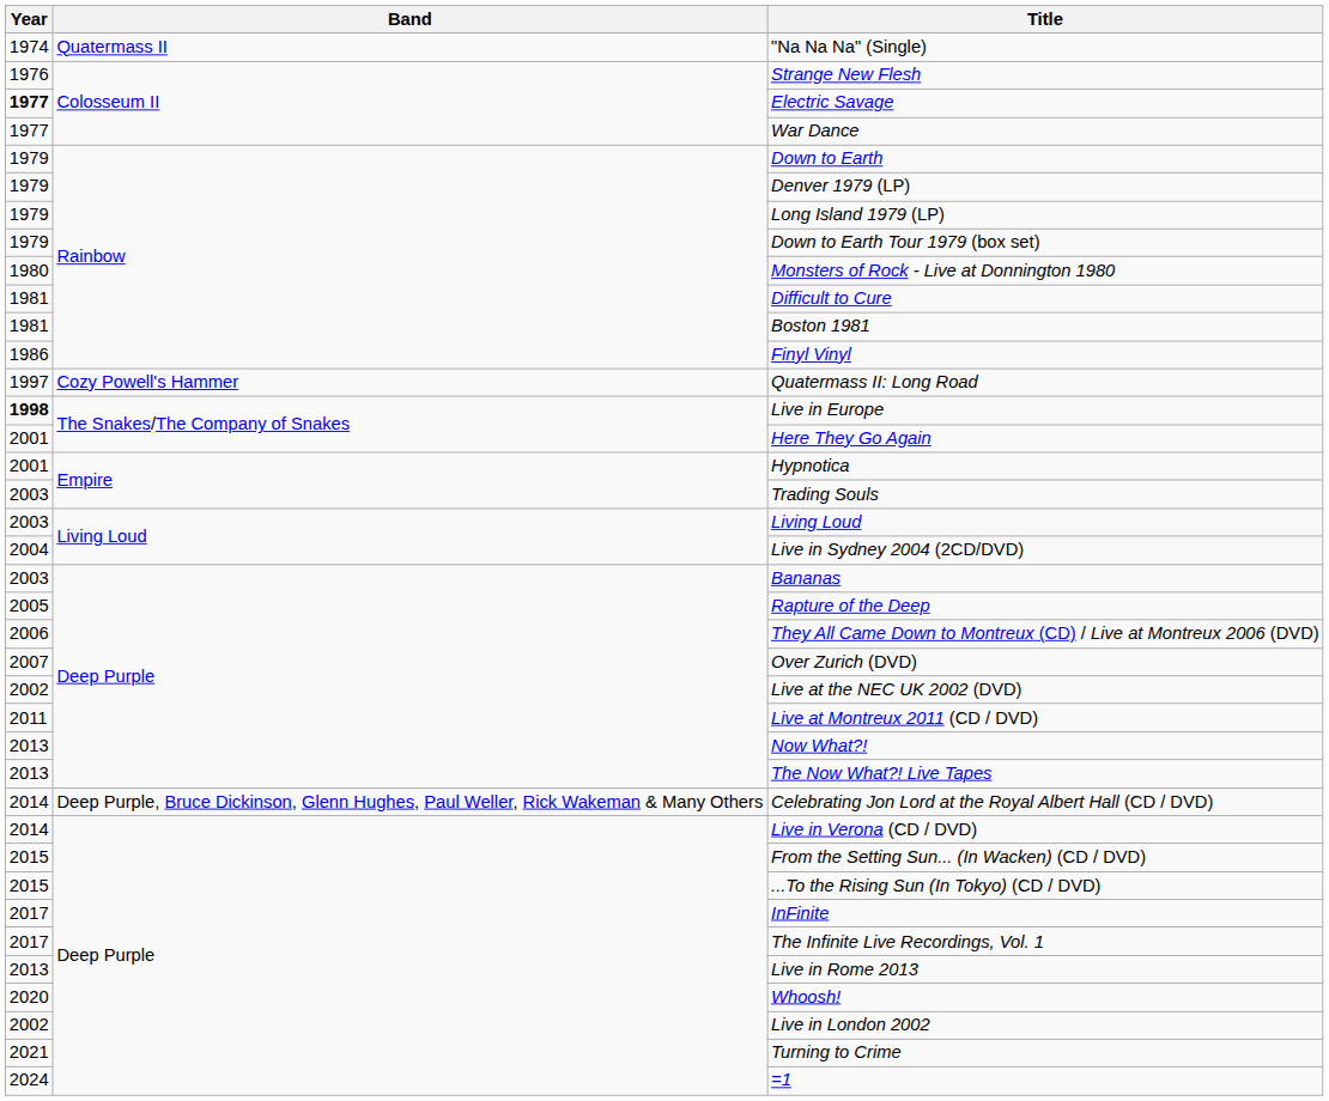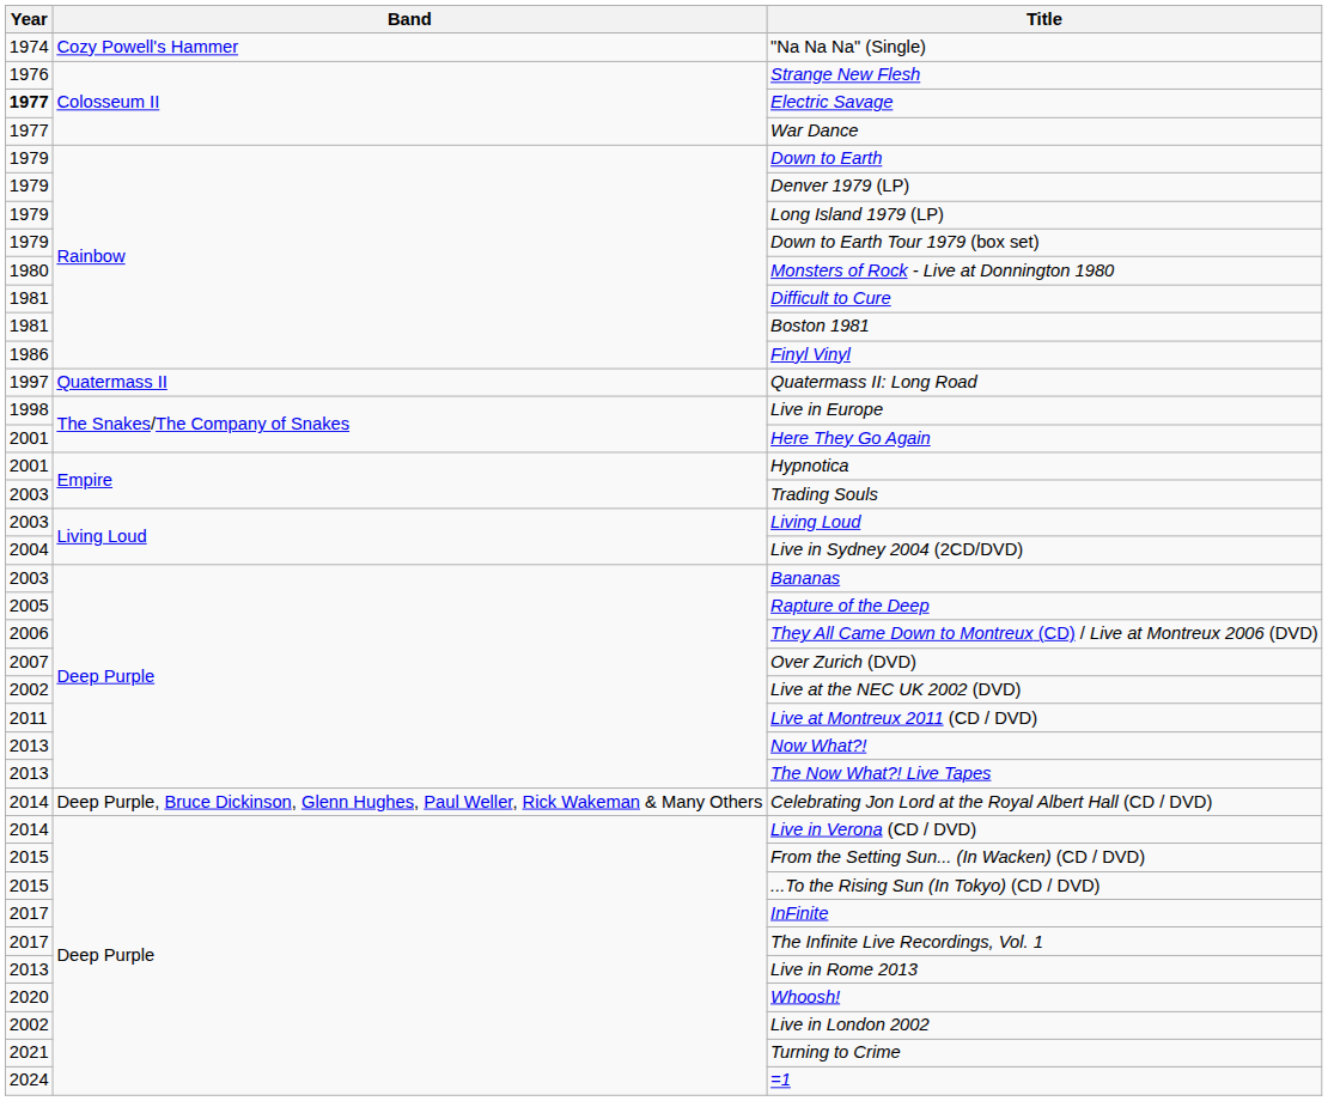 <table class="wikitable sortable">
 <tr>
 <th>Year</th>
 <th>Band</th>
 <th>Title</th>
 </tr>
 <tr>
 <td>1974</td>
-<td><a href='#'>Quatermass II</a></td>
+<td><a href='#'>Cozy Powell's Hammer</a></td>
 <td>"Na Na Na" (Single)</td>
 </tr>
 <tr>
 <td>1976</td>
 <td rowspan="3"><a href='#'>Colosseum II</a></td>
 <td><em><a href='#'>Strange New Flesh</a></em></td>
 </tr>
 <tr>
 <td><strong>1977</strong></td>
 <td><em><a href='#'>Electric Savage</a></em></td>
 </tr>
 <tr>
 <td>1977</td>
 <td><em>War Dance</em></td>
 </tr>
 <tr>
 <td>1979</td>
 <td rowspan="8"><a href='#'>Rainbow</a></td>
 <td><em><a href='#'>Down to Earth</a></em></td>
 </tr>
 <tr>
 <td>1979</td>
 <td><em>Denver 1979</em> (LP)</td>
 </tr>
 <tr>
 <td>1979</td>
 <td><em>Long Island 1979</em> (LP)</td>
 </tr>
 <tr>
 <td>1979</td>
 <td><em>Down to Earth Tour 1979</em> (box set)</td>
 </tr>
 <tr>
 <td>1980</td>
 <td><em><a href='#'>Monsters of Rock</a> - Live at Donnington 1980</em></td>
 </tr>
 <tr>
 <td>1981</td>
 <td><em><a href='#'>Difficult to Cure</a></em></td>
 </tr>
 <tr>
 <td>1981</td>
 <td><em>Boston 1981</em></td>
 </tr>
 <tr>
 <td>1986</td>
 <td><em><a href='#'>Finyl Vinyl</a></em></td>
 </tr>
 <tr>
 <td>1997</td>
-<td><a href='#'>Cozy Powell's Hammer</a></td>
+<td><a href='#'>Quatermass II</a></td>
 <td><em>Quatermass II: Long Road</em></td>
 </tr>
 <tr>
-<td><strong>1998</strong></td>
+<td>1998</td>
 <td rowspan="2"><a href='#'>The Snakes</a>/<a href='#'>The Company of Snakes</a></td>
 <td><em>Live in Europe</em></td>
 </tr>
 <tr>
 <td>2001</td>
 <td><em><a href='#'>Here They Go Again</a></em></td>
 </tr>
 <tr>
 <td>2001</td>
 <td rowspan="2"><a href='#'>Empire</a></td>
 <td><em>Hypnotica</em></td>
 </tr>
 <tr>
 <td>2003</td>
 <td><em>Trading Souls</em></td>
 </tr>
 <tr>
 <td>2003</td>
 <td rowspan="2"><a href='#'>Living Loud</a></td>
 <td><em><a href='#'>Living Loud</a></em></td>
 </tr>
 <tr>
 <td>2004</td>
 <td><em>Live in Sydney 2004</em> (2CD/DVD)</td>
 </tr>
 <tr>
 <td>2003</td>
 <td rowspan="8"><a href='#'>Deep Purple</a></td>
 <td><em><a href='#'>Bananas</a></em></td>
 </tr>
 <tr>
 <td>2005</td>
 <td><em><a href='#'>Rapture of the Deep</a></em></td>
 </tr>
 <tr>
 <td>2006</td>
 <td><a href='#'><em>They All Came Down to Montreux</em> (CD)</a> / <em>Live at Montreux 2006</em> (DVD)</td>
 </tr>
 <tr>
 <td>2007</td>
 <td><em>Over Zurich</em> (DVD)</td>
 </tr>
 <tr>
 <td>2002</td>
 <td><em>Live at the NEC UK 2002</em> (DVD)</td>
 </tr>
 <tr>
 <td>2011</td>
 <td><em><a href='#'>Live at Montreux 2011</a></em> (CD / DVD)</td>
 </tr>
 <tr>
 <td>2013</td>
 <td><em><a href='#'>Now What?!</a></em></td>
 </tr>
 <tr>
 <td>2013</td>
 <td><em><a href='#'>The Now What?! Live Tapes</a></em></td>
 </tr>
 <tr>
 <td>2014</td>
 <td>Deep Purple, <a href='#'>Bruce Dickinson</a>, <a href='#'>Glenn Hughes</a>, <a href='#'>Paul Weller</a>, <a href='#'>Rick Wakeman</a> & Many Others</td>
 <td><em>Celebrating Jon Lord at the Royal Albert Hall</em> (CD / DVD)</td>
 </tr>
 <tr>
 <td>2014</td>
 <td rowspan="10">Deep Purple</td>
 <td><em><a href='#'>Live in Verona</a></em> (CD / DVD)</td>
 </tr>
 <tr>
 <td>2015</td>
 <td><em>From the Setting Sun... (In Wacken)</em> (CD / DVD)</td>
 </tr>
 <tr>
 <td>2015</td>
 <td><em>...To the Rising Sun (In Tokyo)</em> (CD / DVD)</td>
 </tr>
 <tr>
 <td>2017</td>
 <td><em><a href='#'>InFinite</a></em></td>
 </tr>
 <tr>
 <td>2017</td>
 <td><em>The Infinite Live Recordings, Vol. 1</em></td>
 </tr>
 <tr>
 <td>2013</td>
 <td><em>Live in Rome 2013</em></td>
 </tr>
 <tr>
 <td>2020</td>
 <td><em><a href='#'>Whoosh!</a></em></td>
 </tr>
 <tr>
 <td>2002</td>
 <td><em>Live in London 2002</em></td>
 </tr>
 <tr>
 <td>2021</td>
 <td><em>Turning to Crime</em></td>
 </tr>
 <tr>
 <td>2024</td>
 <td><em><a href='#'>=1</a></em></td>
 </tr>
 </table>
